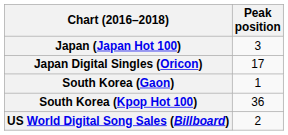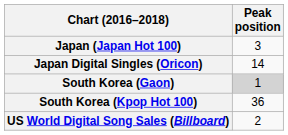 <table class="wikitable sortable plainrowheaders" style="text-align:center">
 <tr>
 <th scope="col">Chart (2016–2018)</th>
 <th scope="col">Peak<br>position</th>
 </tr>
 <tr>
 <th scope="row">Japan (<a href='#'>Japan Hot 100</a>)</th>
 <td>3</td>
 </tr>
 <tr>
 <th scope="row">Japan Digital Singles (<a href='#'>Oricon</a>)</th>
-<td>17</td>
+<td>14</td>
 </tr>
 <tr>
 <th scope="row">South Korea (<a href='#'>Gaon</a>)</th>
-<td>1</td>
+<td style="background: lightgrey;">1</td>
 </tr>
 <tr>
 <th scope="row">South Korea (<a href='#'>Kpop Hot 100</a>)</th>
 <td>36</td>
 </tr>
 <tr>
 <th scope="row">US <a href='#'>World Digital Song Sales</a> (<em><a href='#'>Billboard</a></em>)</th>
 <td>2</td>
 </tr>
 </table>
